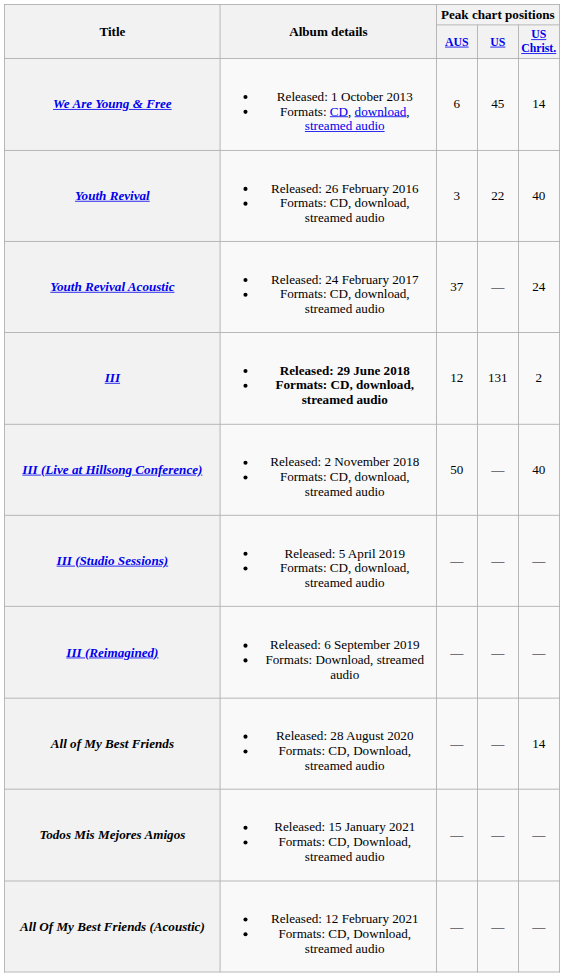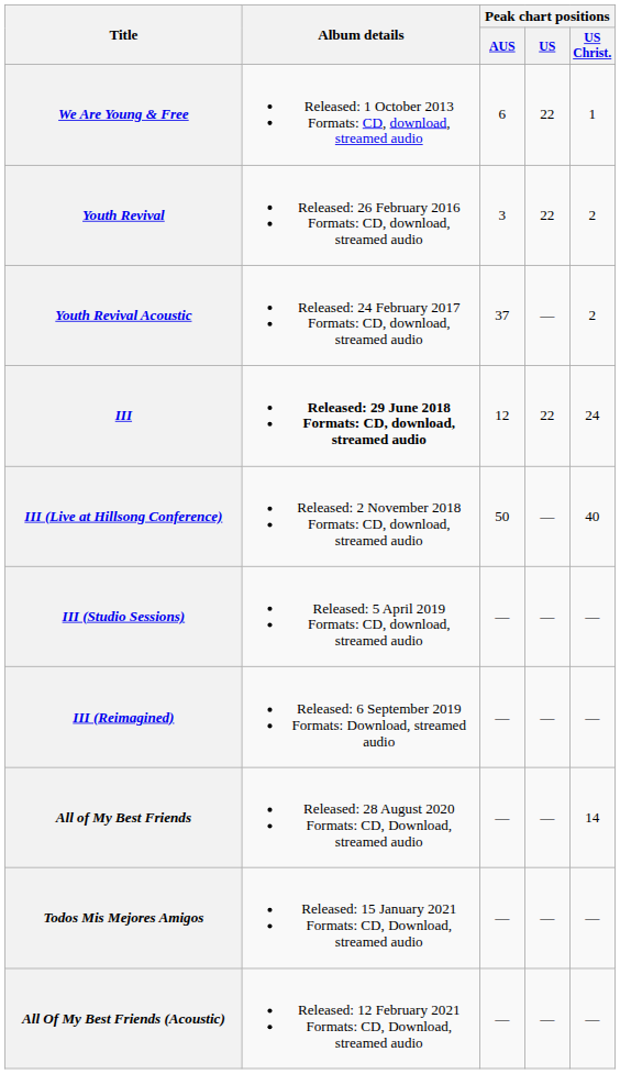 <table class="wikitable plainrowheaders" style="text-align:center;">
 <tr>
 <th scope="col" rowspan="2" style="width:16em;">Title</th>
 <th scope="col" rowspan="2" style="width:16em;">Album details</th>
 <th scope="col" colspan="3">Peak chart positions</th>
 </tr>
 <tr>
 <th style="width:3em; font-size:90%"><a href='#'>AUS</a><br></th>
 <th style="width:3em; font-size:90%"><a href='#'>US</a><br></th>
 <th style="width:3em; font-size:90%"><a href='#'>US<br>Christ.</a><br></th>
 </tr>
 <tr>
 <th scope="row"><em><a href='#'>We Are Young & Free</a></em></th>
 <td><br><ul><li>Released: 1 October 2013</li><li>Formats: <a href='#'>CD</a>, <a href='#'>download</a>, <a href='#'>streamed audio</a></li></ul></td>
 <td>6</td>
-<td>45</td>
-<td>14</td>
+<td>22</td>
+<td>1</td>
 </tr>
 <tr>
 <th scope="row"><em><a href='#'>Youth Revival</a></em></th>
 <td><br><ul><li>Released: 26 February 2016</li><li>Formats: CD, download, streamed audio</li></ul></td>
 <td>3</td>
 <td>22</td>
-<td>40<br></td>
+<td>2</td>
 </tr>
 <tr>
 <th scope="row"><em><a href='#'>Youth Revival Acoustic</a></em></th>
 <td><br><ul><li>Released: 24 February 2017</li><li>Formats: CD, download, streamed audio</li></ul></td>
 <td>37</td>
 <td>—</td>
-<td>24</td>
+<td>2</td>
 </tr>
 <tr>
 <th scope="row"><a href='#'><em>III</em></a></th>
 <td><strong><br><ul><li>Released: 29 June 2018</li><li>Formats: CD, download, streamed audio</li></ul></strong></td>
 <td>12<br></td>
-<td>131</td>
-<td>2</td>
+<td>22</td>
+<td>24</td>
 </tr>
 <tr>
 <th scope="row"><em><a href='#'>III (Live at Hillsong Conference)</a></em></th>
 <td><br><ul><li>Released: 2 November 2018</li><li>Formats: CD, download, streamed audio</li></ul></td>
 <td>50<br></td>
 <td>—</td>
 <td>40<br></td>
 </tr>
 <tr>
 <th scope="row"><em><a href='#'>III (Studio Sessions)</a></em></th>
 <td><br><ul><li>Released: 5 April 2019</li><li>Formats: CD, download, streamed audio</li></ul></td>
 <td>—</td>
 <td>—</td>
 <td>—</td>
 </tr>
 <tr>
 <th scope="row"><em><a href='#'>III (Reimagined)</a></em></th>
 <td><br><ul><li>Released: 6 September 2019</li><li>Formats: Download, streamed audio</li></ul></td>
 <td>—</td>
 <td>—</td>
 <td>—</td>
 </tr>
 <tr>
 <th scope="row"><em>All of My Best Friends</em></th>
 <td><br><ul><li>Released: 28 August 2020</li><li>Formats: CD, Download, streamed audio</li></ul></td>
 <td>—</td>
 <td>—</td>
 <td>14</td>
 </tr>
 <tr>
 <th scope="row"><em>Todos Mis Mejores Amigos</em></th>
 <td><br><ul><li>Released: 15 January 2021</li><li>Formats: CD, Download, streamed audio</li></ul></td>
 <td>—</td>
 <td>—</td>
 <td>—</td>
 </tr>
 <tr>
 <th scope="row"><em>All Of My Best Friends (Acoustic)</em></th>
 <td><br><ul><li>Released: 12 February 2021</li><li>Formats: CD, Download, streamed audio</li></ul></td>
 <td>—</td>
 <td>—</td>
 <td>—</td>
 </tr>
 </table>
